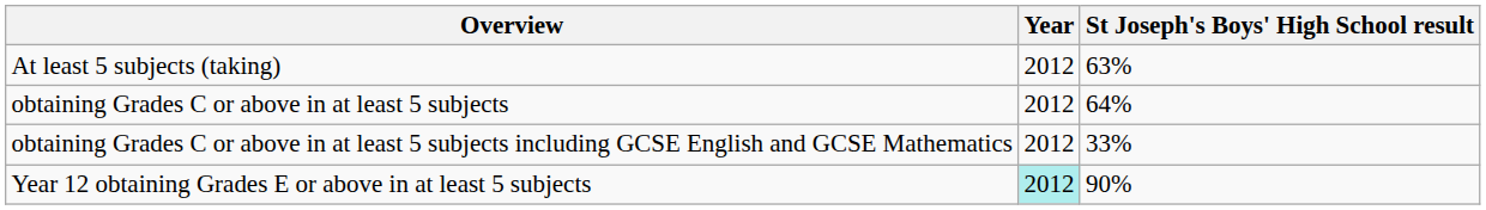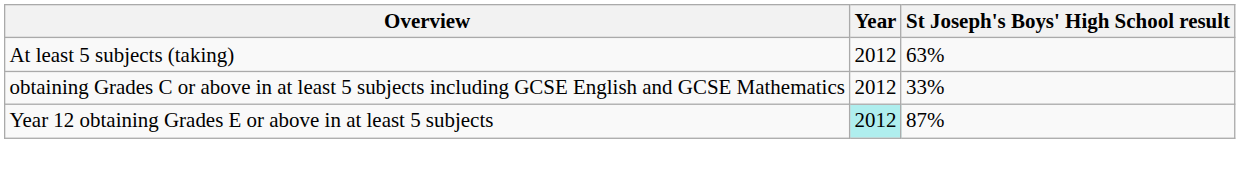 <table class="wikitable">
 <tr>
 <th>Overview</th>
 <th>Year</th>
 <th>St Joseph's Boys' High School result</th>
 </tr>
 <tr>
 <td>At least 5 subjects (taking)</td>
 <td>2012</td>
 <td>63%</td>
 </tr>
 <tr>
-<td>obtaining Grades C or above in at least 5 subjects</td>
-<td>2012</td>
-<td>64%</td>
-</tr>
-<tr>
 <td>obtaining Grades C or above in at least 5 subjects including GCSE English and GCSE Mathematics</td>
 <td>2012</td>
 <td>33%</td>
 </tr>
 <tr>
 <td>Year 12 obtaining Grades E or above in at least 5 subjects</td>
 <td style="background: paleturquoise;">2012</td>
-<td>90%</td>
+<td>87%</td>
 </tr>
 </table>
